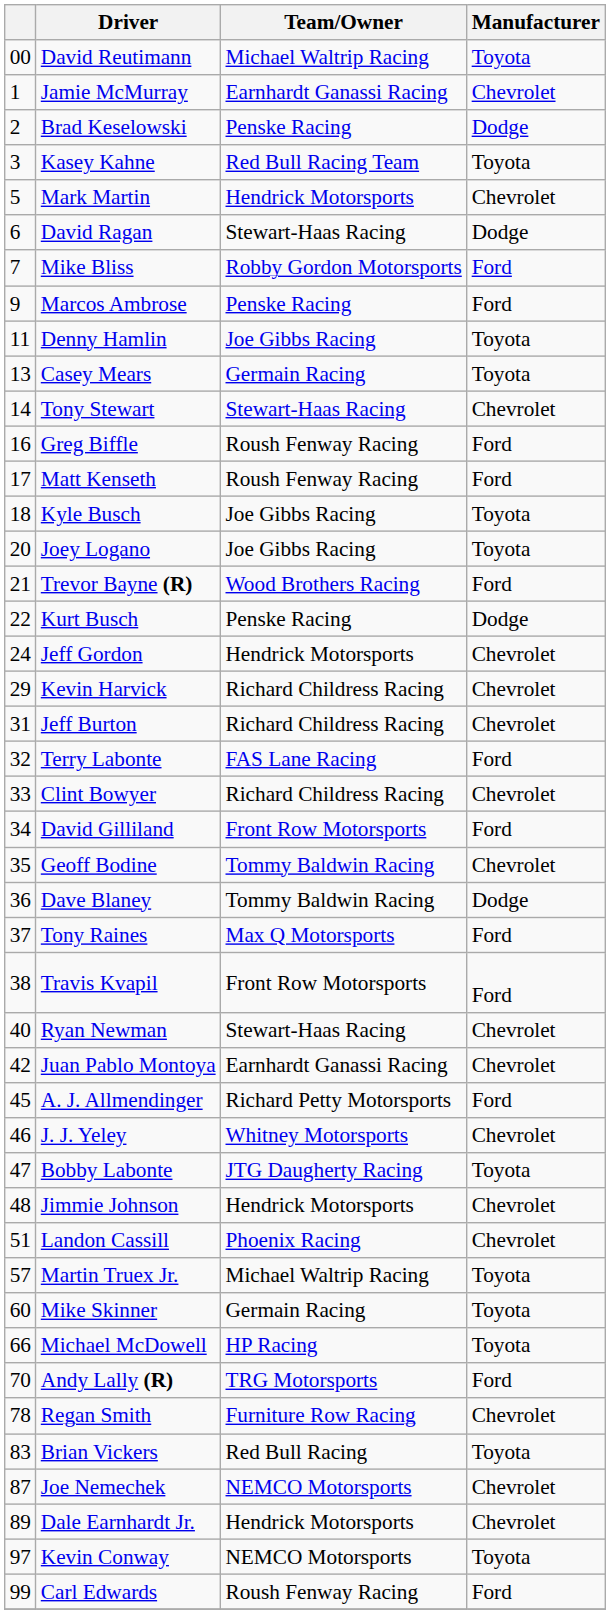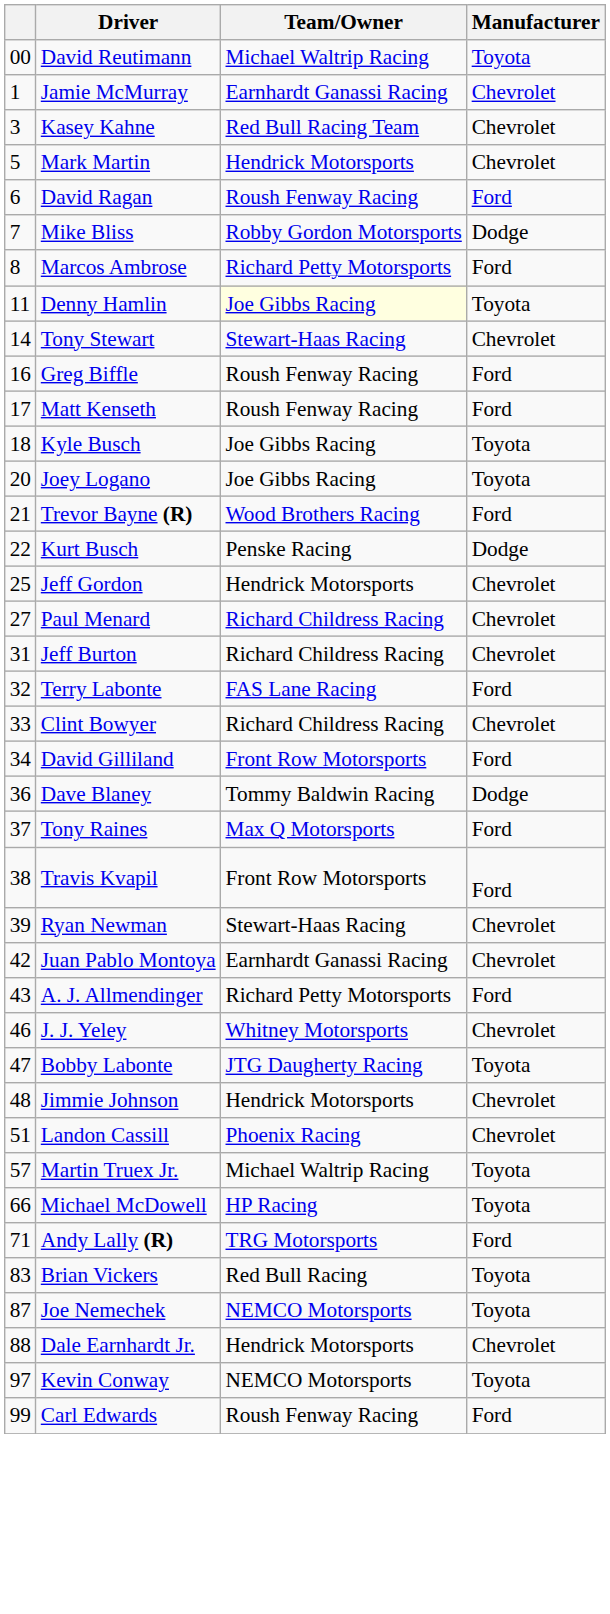 <table class="wikitable" style="font-size:95%">
 <tr>
 <th></th>
 <th>Driver</th>
 <th>Team/Owner</th>
 <th>Manufacturer</th>
 </tr>
 <tr>
 <td>00</td>
 <td><a href='#'>David Reutimann</a></td>
 <td><a href='#'>Michael Waltrip Racing</a></td>
 <td><a href='#'>Toyota</a></td>
 </tr>
 <tr>
 <td>1</td>
 <td><a href='#'>Jamie McMurray</a></td>
 <td><a href='#'>Earnhardt Ganassi Racing</a></td>
 <td><a href='#'>Chevrolet</a></td>
 </tr>
 <tr>
-<td>2</td>
-<td><a href='#'>Brad Keselowski</a></td>
-<td><a href='#'>Penske Racing</a></td>
-<td><a href='#'>Dodge</a></td>
-</tr>
-<tr>
 <td>3</td>
 <td><a href='#'>Kasey Kahne</a></td>
 <td><a href='#'>Red Bull Racing Team</a></td>
-<td>Toyota</td>
+<td>Chevrolet</td>
 </tr>
 <tr>
 <td>5</td>
 <td><a href='#'>Mark Martin</a></td>
 <td><a href='#'>Hendrick Motorsports</a></td>
 <td>Chevrolet</td>
 </tr>
 <tr>
 <td>6</td>
 <td><a href='#'>David Ragan</a></td>
-<td>Stewart-Haas Racing</td>
-<td>Dodge</td>
+<td><a href='#'>Roush Fenway Racing</a></td>
+<td><a href='#'>Ford</a></td>
 </tr>
 <tr>
 <td>7</td>
 <td><a href='#'>Mike Bliss</a></td>
 <td><a href='#'>Robby Gordon Motorsports</a></td>
-<td><a href='#'>Ford</a></td>
+<td>Dodge</td>
 </tr>
 <tr>
-<td>9</td>
+<td>8</td>
 <td><a href='#'>Marcos Ambrose</a></td>
-<td><a href='#'>Penske Racing</a></td>
+<td><a href='#'>Richard Petty Motorsports</a></td>
 <td>Ford</td>
 </tr>
 <tr>
 <td>11</td>
 <td><a href='#'>Denny Hamlin</a></td>
-<td><a href='#'>Joe Gibbs Racing</a></td>
-<td>Toyota</td>
-</tr>
-<tr>
-<td>13</td>
-<td><a href='#'>Casey Mears</a></td>
-<td><a href='#'>Germain Racing</a></td>
+<td style="background: lightyellow;"><a href='#'>Joe Gibbs Racing</a></td>
 <td>Toyota</td>
 </tr>
 <tr>
 <td>14</td>
 <td><a href='#'>Tony Stewart</a></td>
 <td><a href='#'>Stewart-Haas Racing</a></td>
 <td>Chevrolet</td>
 </tr>
 <tr>
 <td>16</td>
 <td><a href='#'>Greg Biffle</a></td>
 <td>Roush Fenway Racing</td>
 <td>Ford</td>
 </tr>
 <tr>
 <td>17</td>
 <td><a href='#'>Matt Kenseth</a></td>
 <td>Roush Fenway Racing</td>
 <td>Ford</td>
 </tr>
 <tr>
 <td>18</td>
 <td><a href='#'>Kyle Busch</a></td>
 <td>Joe Gibbs Racing</td>
 <td>Toyota</td>
 </tr>
 <tr>
 <td>20</td>
 <td><a href='#'>Joey Logano</a></td>
 <td>Joe Gibbs Racing</td>
 <td>Toyota</td>
 </tr>
 <tr>
 <td>21</td>
 <td><a href='#'>Trevor Bayne</a> <strong>(R)</strong></td>
 <td><a href='#'>Wood Brothers Racing</a></td>
 <td>Ford</td>
 </tr>
 <tr>
 <td>22</td>
 <td><a href='#'>Kurt Busch</a></td>
 <td>Penske Racing</td>
 <td>Dodge</td>
 </tr>
 <tr>
-<td>24</td>
+<td>25</td>
 <td><a href='#'>Jeff Gordon</a></td>
 <td>Hendrick Motorsports</td>
 <td>Chevrolet</td>
 </tr>
 <tr>
-<td>29</td>
-<td><a href='#'>Kevin Harvick</a></td>
-<td>Richard Childress Racing</td>
+<td>27</td>
+<td><a href='#'>Paul Menard</a></td>
+<td><a href='#'>Richard Childress Racing</a></td>
 <td>Chevrolet</td>
 </tr>
 <tr>
 <td>31</td>
 <td><a href='#'>Jeff Burton</a></td>
 <td>Richard Childress Racing</td>
 <td>Chevrolet</td>
 </tr>
 <tr>
 <td>32</td>
 <td><a href='#'>Terry Labonte</a></td>
 <td><a href='#'>FAS Lane Racing</a></td>
 <td>Ford</td>
 </tr>
 <tr>
 <td>33</td>
 <td><a href='#'>Clint Bowyer</a></td>
 <td>Richard Childress Racing</td>
 <td>Chevrolet</td>
 </tr>
 <tr>
 <td>34</td>
 <td><a href='#'>David Gilliland</a></td>
 <td><a href='#'>Front Row Motorsports</a></td>
 <td>Ford</td>
 </tr>
 <tr>
-<td>35</td>
-<td><a href='#'>Geoff Bodine</a></td>
-<td><a href='#'>Tommy Baldwin Racing</a></td>
-<td>Chevrolet</td>
-</tr>
-<tr>
 <td>36</td>
 <td><a href='#'>Dave Blaney</a></td>
 <td>Tommy Baldwin Racing</td>
 <td>Dodge</td>
 </tr>
 <tr>
 <td>37</td>
 <td><a href='#'>Tony Raines</a></td>
 <td><a href='#'>Max Q Motorsports</a></td>
 <td>Ford</td>
 </tr>
 <tr>
 <td>38</td>
 <td><a href='#'>Travis Kvapil</a></td>
 <td>Front Row Motorsports</td>
 <td><br>Ford</td>
 </tr>
 <tr>
-<td>40</td>
+<td>39</td>
 <td><a href='#'>Ryan Newman</a></td>
 <td>Stewart-Haas Racing</td>
 <td>Chevrolet</td>
 </tr>
 <tr>
 <td>42</td>
 <td><a href='#'>Juan Pablo Montoya</a></td>
 <td>Earnhardt Ganassi Racing</td>
 <td>Chevrolet</td>
 </tr>
 <tr>
-<td>45</td>
+<td>43</td>
 <td><a href='#'>A. J. Allmendinger</a></td>
 <td>Richard Petty Motorsports</td>
 <td>Ford</td>
 </tr>
 <tr>
 <td>46</td>
 <td><a href='#'>J. J. Yeley</a></td>
 <td><a href='#'>Whitney Motorsports</a></td>
 <td>Chevrolet</td>
 </tr>
 <tr>
 <td>47</td>
 <td><a href='#'>Bobby Labonte</a></td>
 <td><a href='#'>JTG Daugherty Racing</a></td>
 <td>Toyota</td>
 </tr>
 <tr>
 <td>48</td>
 <td><a href='#'>Jimmie Johnson</a></td>
 <td>Hendrick Motorsports</td>
 <td>Chevrolet</td>
 </tr>
 <tr>
 <td>51</td>
 <td><a href='#'>Landon Cassill</a></td>
 <td><a href='#'>Phoenix Racing</a></td>
 <td>Chevrolet</td>
 </tr>
 <tr>
 <td>57</td>
 <td><a href='#'>Martin Truex Jr.</a></td>
 <td>Michael Waltrip Racing</td>
 <td>Toyota</td>
 </tr>
 <tr>
-<td>60</td>
-<td><a href='#'>Mike Skinner</a></td>
-<td>Germain Racing</td>
-<td>Toyota</td>
-</tr>
-<tr>
 <td>66</td>
 <td><a href='#'>Michael McDowell</a></td>
 <td><a href='#'>HP Racing</a></td>
 <td>Toyota</td>
 </tr>
 <tr>
-<td>70</td>
+<td>71</td>
 <td><a href='#'>Andy Lally</a> <strong>(R)</strong></td>
 <td><a href='#'>TRG Motorsports</a></td>
 <td>Ford</td>
-</tr>
-<tr>
-<td>78</td>
-<td><a href='#'>Regan Smith</a></td>
-<td><a href='#'>Furniture Row Racing</a></td>
-<td>Chevrolet</td>
 </tr>
 <tr>
 <td>83</td>
 <td><a href='#'>Brian Vickers</a></td>
 <td>Red Bull Racing</td>
 <td>Toyota</td>
 </tr>
 <tr>
 <td>87</td>
 <td><a href='#'>Joe Nemechek</a></td>
 <td><a href='#'>NEMCO Motorsports</a></td>
-<td>Chevrolet</td>
+<td>Toyota</td>
 </tr>
 <tr>
-<td>89</td>
+<td>88</td>
 <td><a href='#'>Dale Earnhardt Jr.</a></td>
 <td>Hendrick Motorsports</td>
 <td>Chevrolet</td>
 </tr>
 <tr>
 <td>97</td>
 <td><a href='#'>Kevin Conway</a></td>
 <td>NEMCO Motorsports</td>
 <td>Toyota</td>
 </tr>
 <tr>
 <td>99</td>
 <td><a href='#'>Carl Edwards</a></td>
 <td>Roush Fenway Racing</td>
 <td>Ford</td>
 </tr>
 <tr>
 </tr>
 </table>
